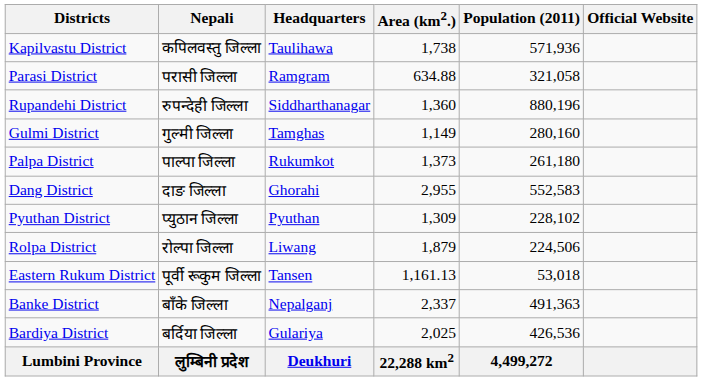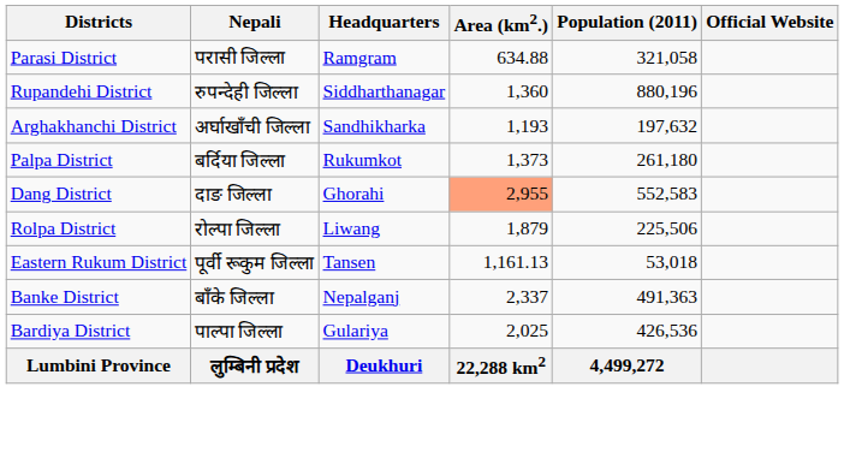 <table class="wikitable sortable" style="margin:auto;">
 <tr style="text-align:center;">
 <th>Districts</th>
 <th>Nepali</th>
 <th>Headquarters</th>
 <th>Area (km<sup>2</sup>.)</th>
 <th>Population (2011)</th>
 <th>Official Website</th>
-</tr>
-<tr>
-<td><a href='#'>Kapilvastu District</a></td>
-<td>कपिलवस्तु जिल्ला</td>
-<td><a href='#'>Taulihawa</a></td>
-<td align="right">1,738</td>
-<td align="right">571,936</td>
-<td></td>
 </tr>
 <tr>
 <td><a href='#'>Parasi District</a></td>
 <td>परासी जिल्ला</td>
 <td><a href='#'>Ramgram</a></td>
 <td align="right">634.88</td>
 <td align="right">321,058</td>
 <td></td>
 </tr>
 <tr>
 <td><a href='#'>Rupandehi District</a></td>
 <td>रुपन्देही जिल्ला</td>
 <td><a href='#'>Siddharthanagar</a></td>
 <td align="right">1,360</td>
 <td align="right">880,196</td>
 <td></td>
 </tr>
 <tr>
-<td><a href='#'>Gulmi District</a></td>
-<td>गुल्मी जिल्ला</td>
-<td><a href='#'>Tamghas</a></td>
-<td align="right">1,149</td>
-<td align="right">280,160</td>
+<td><a href='#'>Arghakhanchi District</a></td>
+<td>अर्घाखाँची जिल्ला</td>
+<td><a href='#'>Sandhikharka</a></td>
+<td align="right">1,193</td>
+<td align="right">197,632</td>
 <td></td>
 </tr>
 <tr>
 <td><a href='#'>Palpa District</a></td>
-<td>पाल्पा जिल्ला</td>
+<td>बर्दिया जिल्ला</td>
 <td><a href='#'>Rukumkot</a></td>
 <td align="right">1,373</td>
 <td align="right">261,180</td>
 <td></td>
 </tr>
 <tr>
 <td><a href='#'>Dang District</a></td>
 <td>दाङ जिल्ला</td>
 <td><a href='#'>Ghorahi</a></td>
-<td align="right">2,955</td>
+<td align="right" style="background: lightsalmon;">2,955</td>
 <td align="right">552,583</td>
-<td></td>
-</tr>
-<tr>
-<td><a href='#'>Pyuthan District</a></td>
-<td>प्युठान जिल्ला</td>
-<td><a href='#'>Pyuthan</a></td>
-<td align="right">1,309</td>
-<td align="right">228,102</td>
 <td></td>
 </tr>
 <tr>
 <td><a href='#'>Rolpa District</a></td>
 <td>रोल्पा जिल्ला</td>
 <td><a href='#'>Liwang</a></td>
 <td align="right">1,879</td>
-<td align="right">224,506</td>
+<td align="right">225,506</td>
 <td></td>
 </tr>
 <tr>
 <td><a href='#'>Eastern Rukum District</a></td>
 <td>पूर्वी रूकुम जिल्ला</td>
 <td><a href='#'>Tansen</a></td>
 <td align="right">1,161.13</td>
 <td align="right">53,018</td>
 <td></td>
 </tr>
 <tr>
 <td><a href='#'>Banke District</a></td>
 <td>बाँके जिल्ला</td>
 <td><a href='#'>Nepalganj</a></td>
 <td align="right">2,337</td>
 <td align="right">491,363</td>
 <td></td>
 </tr>
 <tr>
 <td><a href='#'>Bardiya District</a></td>
-<td>बर्दिया जिल्ला</td>
+<td>पाल्पा जिल्ला</td>
 <td><a href='#'>Gulariya</a></td>
 <td align="right">2,025</td>
 <td align="right">426,536</td>
 <td></td>
 </tr>
 <tr>
 <th><strong>Lumbini Province</strong></th>
 <th><strong>लुम्बिनी प्रदेश</strong></th>
 <th><strong><a href='#'>Deukhuri</a></strong></th>
 <th><strong>22,288 km<sup>2</sup></strong></th>
 <th><strong>4,499,272</strong></th>
 <th></th>
 </tr>
 </table>
